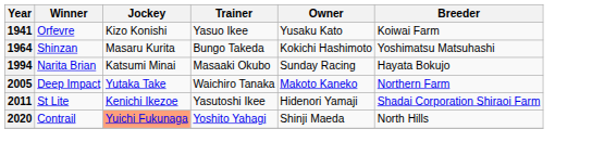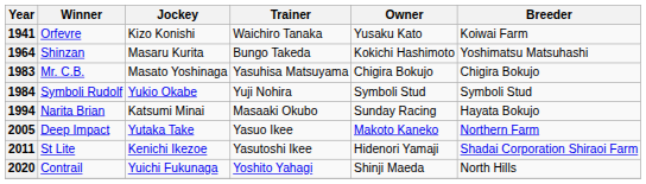 <table class="wikitable" style="text-align: left;">
 <tr>
 <th>Year</th>
 <th>Winner</th>
 <th>Jockey</th>
 <th>Trainer</th>
 <th>Owner</th>
 <th>Breeder</th>
 </tr>
 <tr>
 <th scope="row">1941</th>
 <td><a href='#'>Orfevre</a></td>
 <td>Kizo Konishi</td>
-<td>Yasuo Ikee</td>
+<td>Waichiro Tanaka</td>
 <td>Yusaku Kato</td>
 <td>Koiwai Farm</td>
 </tr>
 <tr>
 <th scope="row">1964</th>
 <td><a href='#'>Shinzan</a></td>
 <td>Masaru Kurita</td>
 <td>Bungo Takeda</td>
 <td>Kokichi Hashimoto</td>
 <td>Yoshimatsu Matsuhashi</td>
+</tr>
+<tr>
+<th scope="row">1983</th>
+<td><a href='#'>Mr. C.B.</a></td>
+<td>Masato Yoshinaga</td>
+<td>Yasuhisa Matsuyama</td>
+<td>Chigira Bokujo</td>
+<td>Chigira Bokujo</td>
+</tr>
+<tr>
+<th>1984</th>
+<td><a href='#'>Symboli Rudolf</a></td>
+<td><a href='#'>Yukio Okabe</a></td>
+<td>Yuji Nohira</td>
+<td>Symboli Stud</td>
+<td>Symboli Stud</td>
 </tr>
 <tr>
 <th scope="row">1994</th>
 <td><a href='#'>Narita Brian</a></td>
 <td>Katsumi Minai</td>
 <td>Masaaki Okubo</td>
 <td>Sunday Racing</td>
 <td>Hayata Bokujo</td>
 </tr>
 <tr>
 <th scope="row">2005</th>
 <td><a href='#'>Deep Impact</a></td>
 <td><a href='#'>Yutaka Take</a></td>
-<td>Waichiro Tanaka</td>
+<td>Yasuo Ikee</td>
 <td><a href='#'>Makoto Kaneko</a></td>
 <td><a href='#'>Northern Farm</a></td>
 </tr>
 <tr>
 <th scope="row">2011</th>
 <td><a href='#'>St Lite</a></td>
 <td><a href='#'>Kenichi Ikezoe</a></td>
 <td>Yasutoshi Ikee</td>
 <td>Hidenori Yamaji</td>
 <td><a href='#'>Shadai Corporation Shiraoi Farm</a></td>
 </tr>
 <tr>
 <th scope="row">2020</th>
 <td><a href='#'>Contrail</a></td>
-<td style="background: lightsalmon;"><a href='#'>Yuichi Fukunaga</a></td>
+<td><a href='#'>Yuichi Fukunaga</a></td>
 <td><a href='#'>Yoshito Yahagi</a></td>
 <td>Shinji Maeda</td>
 <td>North Hills</td>
 </tr>
 <tr>
 </tr>
 </table>
